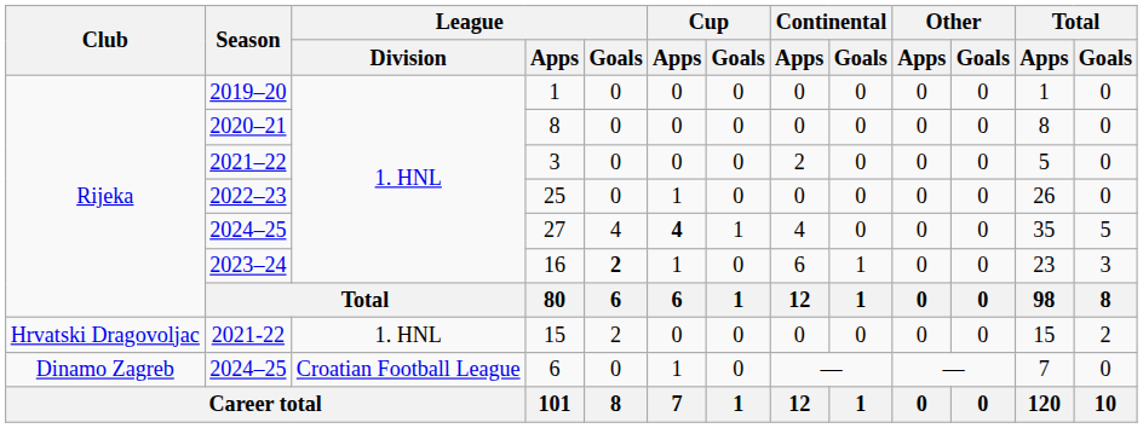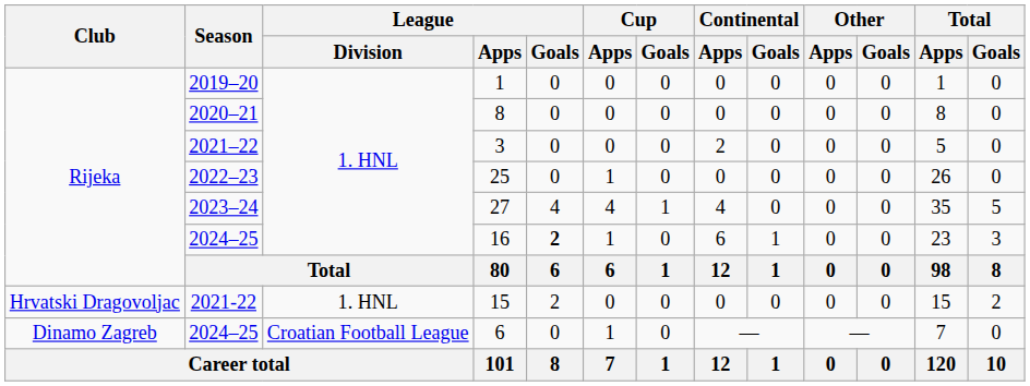 <table class="wikitable" style="text-align: center">
 <tr>
 <th rowspan="2">Club</th>
 <th rowspan="2">Season</th>
 <th colspan="3">League</th>
 <th colspan="2">Cup</th>
 <th colspan="2">Continental</th>
 <th colspan="2">Other</th>
 <th colspan="2">Total</th>
 </tr>
 <tr>
 <th>Division</th>
 <th>Apps</th>
 <th>Goals</th>
 <th>Apps</th>
 <th>Goals</th>
 <th>Apps</th>
 <th>Goals</th>
 <th>Apps</th>
 <th>Goals</th>
 <th>Apps</th>
 <th>Goals</th>
 </tr>
 <tr>
 <td rowspan="7"><a href='#'>Rijeka</a></td>
 <td><a href='#'>2019–20</a></td>
 <td rowspan="6"><a href='#'>1. HNL</a></td>
 <td>1</td>
 <td>0</td>
 <td>0</td>
 <td>0</td>
 <td>0</td>
 <td>0</td>
 <td>0</td>
 <td>0</td>
 <td>1</td>
 <td>0</td>
 </tr>
 <tr>
 <td><a href='#'>2020–21</a></td>
 <td>8</td>
 <td>0</td>
 <td>0</td>
 <td>0</td>
 <td>0</td>
 <td>0</td>
 <td>0</td>
 <td>0</td>
 <td>8</td>
 <td>0</td>
 </tr>
 <tr>
 <td><a href='#'>2021–22</a></td>
 <td>3</td>
 <td>0</td>
 <td>0</td>
 <td>0</td>
 <td>2</td>
 <td>0</td>
 <td>0</td>
 <td>0</td>
 <td>5</td>
 <td>0</td>
 </tr>
 <tr>
 <td><a href='#'>2022–23</a></td>
 <td>25</td>
 <td>0</td>
 <td>1</td>
 <td>0</td>
 <td>0</td>
 <td>0</td>
 <td>0</td>
 <td>0</td>
 <td>26</td>
 <td>0</td>
 </tr>
 <tr>
-<td><a href='#'>2024–25</a></td>
+<td><a href='#'>2023–24</a></td>
 <td>27</td>
 <td>4</td>
-<td><strong>4</strong></td>
+<td>4</td>
 <td>1</td>
 <td>4</td>
 <td>0</td>
 <td>0</td>
 <td>0</td>
 <td>35</td>
 <td>5</td>
 </tr>
 <tr>
-<td><a href='#'>2023–24</a></td>
+<td><a href='#'>2024–25</a></td>
 <td>16</td>
 <td><strong>2</strong></td>
 <td>1</td>
 <td>0</td>
 <td>6</td>
 <td>1</td>
 <td>0</td>
 <td>0</td>
 <td>23</td>
 <td>3</td>
 </tr>
 <tr>
 <th colspan="2">Total</th>
 <th>80</th>
 <th>6</th>
 <th>6</th>
 <th>1</th>
 <th>12</th>
 <th>1</th>
 <th>0</th>
 <th>0</th>
 <th>98</th>
 <th>8</th>
 </tr>
 <tr>
 <td><a href='#'>Hrvatski Dragovoljac</a></td>
 <td><a href='#'>2021-22</a></td>
 <td>1. HNL</td>
 <td>15</td>
 <td>2</td>
 <td>0</td>
 <td>0</td>
 <td>0</td>
 <td>0</td>
 <td>0</td>
 <td>0</td>
 <td>15</td>
 <td>2</td>
 </tr>
 <tr>
 <td><a href='#'>Dinamo Zagreb</a></td>
 <td><a href='#'>2024–25</a></td>
 <td><a href='#'>Croatian Football League</a></td>
 <td>6</td>
 <td>0</td>
 <td>1</td>
 <td>0</td>
 <td colspan="2">—</td>
 <td colspan="2">—</td>
 <td>7</td>
 <td>0</td>
 </tr>
 <tr>
 <th colspan=3>Career total</th>
 <th>101</th>
 <th>8</th>
 <th>7</th>
 <th>1</th>
 <th>12</th>
 <th>1</th>
 <th>0</th>
 <th>0</th>
 <th>120</th>
 <th>10</th>
 </tr>
 </table>
